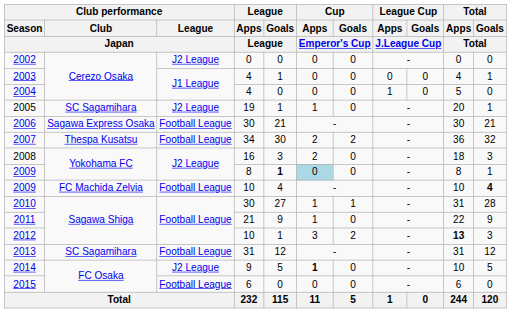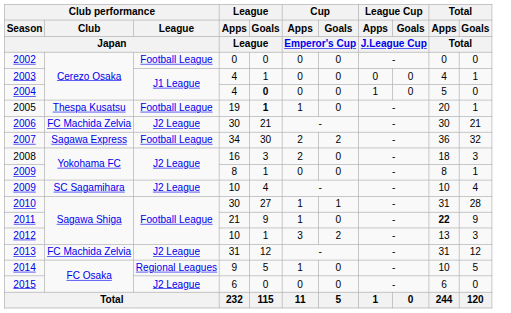 <table class="wikitable" style="text-align:center;">
 <tr>
 <th colspan=3>Club performance</th>
 <th colspan=2>League</th>
 <th colspan=2>Cup</th>
 <th colspan=2>League Cup</th>
 <th colspan=2>Total</th>
 </tr>
 <tr>
 <th>Season</th>
 <th>Club</th>
 <th>League</th>
 <th>Apps</th>
 <th>Goals</th>
 <th>Apps</th>
 <th>Goals</th>
 <th>Apps</th>
 <th>Goals</th>
 <th>Apps</th>
 <th>Goals</th>
 </tr>
 <tr>
 <th colspan=3>Japan</th>
 <th colspan=2>League</th>
 <th colspan=2><a href='#'>Emperor's Cup</a></th>
 <th colspan=2><a href='#'>J.League Cup</a></th>
 <th colspan=2>Total</th>
 </tr>
 <tr>
 <td><a href='#'>2002</a></td>
 <td rowspan="3"><a href='#'>Cerezo Osaka</a></td>
-<td><a href='#'>J2 League</a></td>
+<td><a href='#'>Football League</a></td>
 <td>0</td>
 <td>0</td>
 <td>0</td>
 <td>0</td>
 <td colspan="2">-</td>
 <td>0</td>
 <td>0</td>
 </tr>
 <tr>
 <td><a href='#'>2003</a></td>
 <td rowspan="2"><a href='#'>J1 League</a></td>
 <td>4</td>
 <td>1</td>
 <td>0</td>
 <td>0</td>
 <td>0</td>
 <td>0</td>
 <td>4</td>
 <td>1</td>
 </tr>
 <tr>
 <td><a href='#'>2004</a></td>
 <td>4</td>
-<td>0</td>
+<td><strong>0</strong></td>
 <td>0</td>
 <td>0</td>
 <td>1</td>
 <td>0</td>
 <td>5</td>
 <td>0</td>
 </tr>
 <tr>
 <td>2005</td>
-<td><a href='#'>SC Sagamihara</a></td>
-<td><a href='#'>J2 League</a></td>
+<td><a href='#'>Thespa Kusatsu</a></td>
+<td><a href='#'>Football League</a></td>
 <td>19</td>
-<td>1</td>
+<td><strong>1</strong></td>
 <td>1</td>
 <td>0</td>
 <td colspan="2">-</td>
 <td>20</td>
 <td>1</td>
 </tr>
 <tr>
 <td><a href='#'>2006</a></td>
-<td><a href='#'>Sagawa Express Osaka</a></td>
-<td><a href='#'>Football League</a></td>
+<td><a href='#'>FC Machida Zelvia</a></td>
+<td><a href='#'>J2 League</a></td>
 <td>30</td>
 <td>21</td>
 <td colspan="2">-</td>
 <td colspan="2">-</td>
 <td>30</td>
 <td>21</td>
 </tr>
 <tr>
 <td><a href='#'>2007</a></td>
-<td><a href='#'>Thespa Kusatsu</a></td>
+<td><a href='#'>Sagawa Express</a></td>
 <td><a href='#'>Football League</a></td>
 <td>34</td>
 <td>30</td>
 <td>2</td>
 <td>2</td>
 <td colspan="2">-</td>
 <td>36</td>
 <td>32</td>
 </tr>
 <tr>
 <td>2008</td>
 <td rowspan="2"><a href='#'>Yokohama FC</a></td>
 <td rowspan="2"><a href='#'>J2 League</a></td>
 <td>16</td>
 <td>3</td>
 <td>2</td>
 <td>0</td>
 <td colspan="2">-</td>
 <td>18</td>
 <td>3</td>
 </tr>
 <tr>
 <td><a href='#'>2009</a></td>
 <td>8</td>
-<td><strong>1</strong></td>
-<td style="background: lightblue;">0</td>
+<td>1</td>
+<td>0</td>
 <td>0</td>
 <td colspan="2">-</td>
 <td>8</td>
 <td>1</td>
 </tr>
 <tr>
 <td><a href='#'>2009</a></td>
-<td><a href='#'>FC Machida Zelvia</a></td>
-<td><a href='#'>Football League</a></td>
+<td><a href='#'>SC Sagamihara</a></td>
+<td><a href='#'>J2 League</a></td>
 <td>10</td>
 <td>4</td>
 <td colspan="2">-</td>
 <td colspan="2">-</td>
 <td>10</td>
-<td><strong>4</strong></td>
+<td>4</td>
 </tr>
 <tr>
 <td><a href='#'>2010</a></td>
 <td rowspan="3"><a href='#'>Sagawa Shiga</a></td>
 <td rowspan="3"><a href='#'>Football League</a></td>
 <td>30</td>
 <td>27</td>
 <td>1</td>
 <td>1</td>
 <td colspan="2">-</td>
 <td>31</td>
 <td>28</td>
 </tr>
 <tr>
 <td><a href='#'>2011</a></td>
 <td>21</td>
 <td>9</td>
 <td>1</td>
 <td>0</td>
 <td colspan="2">-</td>
-<td>22</td>
+<td><strong>22</strong></td>
 <td>9</td>
 </tr>
 <tr>
 <td><a href='#'>2012</a></td>
 <td>10</td>
 <td>1</td>
 <td>3</td>
 <td>2</td>
 <td colspan="2">-</td>
-<td><strong>13</strong></td>
+<td>13</td>
 <td>3</td>
 </tr>
 <tr>
 <td><a href='#'>2013</a></td>
-<td><a href='#'>SC Sagamihara</a></td>
-<td><a href='#'>Football League</a></td>
+<td><a href='#'>FC Machida Zelvia</a></td>
+<td><a href='#'>J2 League</a></td>
 <td>31</td>
 <td>12</td>
 <td colspan="2">-</td>
 <td colspan="2">-</td>
 <td>31</td>
 <td>12</td>
 </tr>
 <tr>
 <td><a href='#'>2014</a></td>
 <td rowspan="2"><a href='#'>FC Osaka</a></td>
-<td><a href='#'>J2 League</a></td>
+<td><a href='#'>Regional Leagues</a></td>
 <td>9</td>
 <td>5</td>
-<td><strong>1</strong></td>
+<td>1</td>
 <td>0</td>
 <td colspan="2">-</td>
 <td>10</td>
 <td>5</td>
 </tr>
 <tr>
 <td><a href='#'>2015</a></td>
-<td><a href='#'>Football League</a></td>
+<td><a href='#'>J2 League</a></td>
 <td>6</td>
 <td>0</td>
 <td>0</td>
 <td>0</td>
 <td colspan="2">-</td>
 <td>6</td>
 <td>0</td>
 </tr>
 <tr>
 <th colspan=3>Total</th>
 <th>232</th>
 <th>115</th>
 <th>11</th>
 <th>5</th>
 <th>1</th>
 <th>0</th>
 <th>244</th>
 <th>120</th>
 </tr>
 </table>
